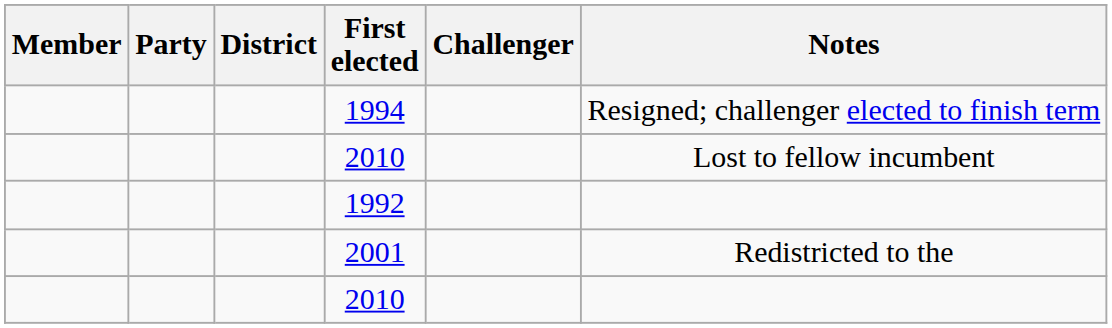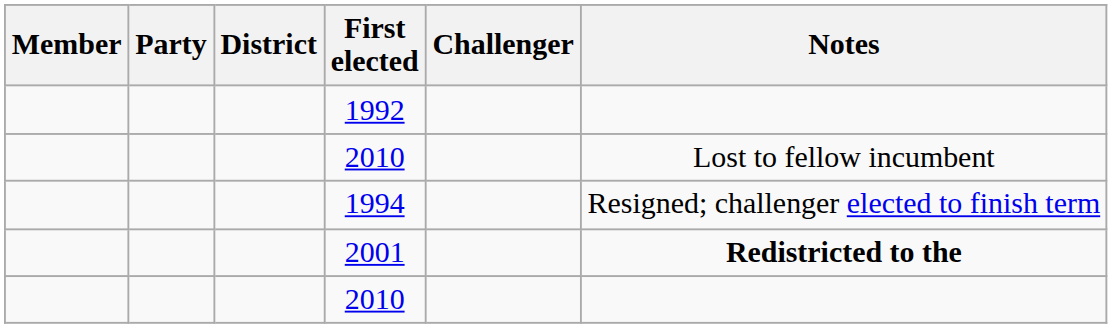 <table class="wikitable sortable" style=text-align:center>
 <tr>
 <th>Member</th>
 <th>Party</th>
 <th>District</th>
 <th>First<br>elected</th>
 <th>Challenger</th>
 <th>Notes</th>
 </tr>
 <tr>
 <td></td>
 <td></td>
 <td></td>
-<td><a href='#'>1994</a></td>
+<td><a href='#'>1992</a></td>
 <td></td>
-<td>Resigned; challenger <a href='#'>elected to finish term</a></td>
+<td></td>
 </tr>
 <tr>
 <td></td>
 <td></td>
 <td></td>
 <td><a href='#'>2010</a></td>
 <td></td>
 <td>Lost to fellow incumbent</td>
 </tr>
 <tr>
 <td></td>
 <td></td>
 <td></td>
-<td><a href='#'>1992</a></td>
+<td><a href='#'>1994</a></td>
 <td></td>
-<td></td>
+<td>Resigned; challenger <a href='#'>elected to finish term</a></td>
 </tr>
 <tr>
 <td></td>
 <td></td>
 <td></td>
 <td><a href='#'>2001</a></td>
 <td></td>
-<td>Redistricted to the </td>
+<td><strong>Redistricted to the </strong></td>
 </tr>
 <tr>
 <td></td>
 <td></td>
 <td></td>
 <td><a href='#'>2010</a></td>
 <td></td>
 <td></td>
 </tr>
 </table>
